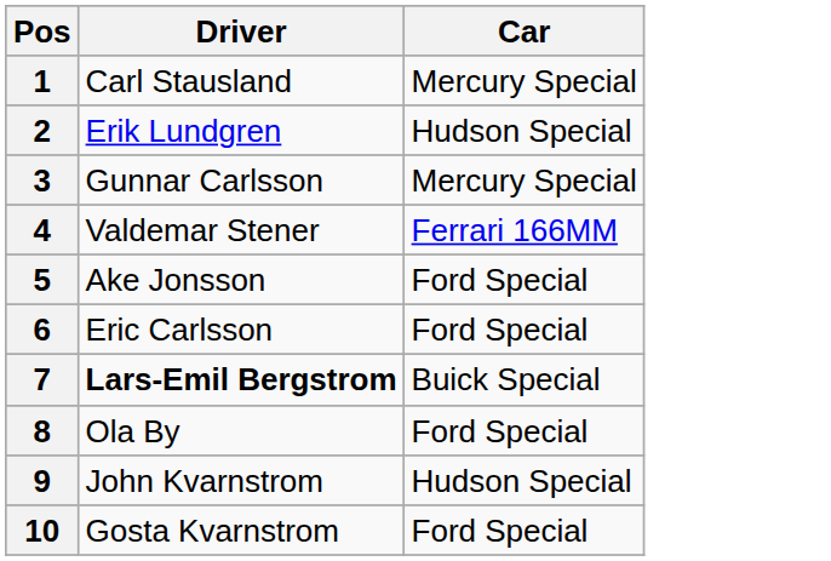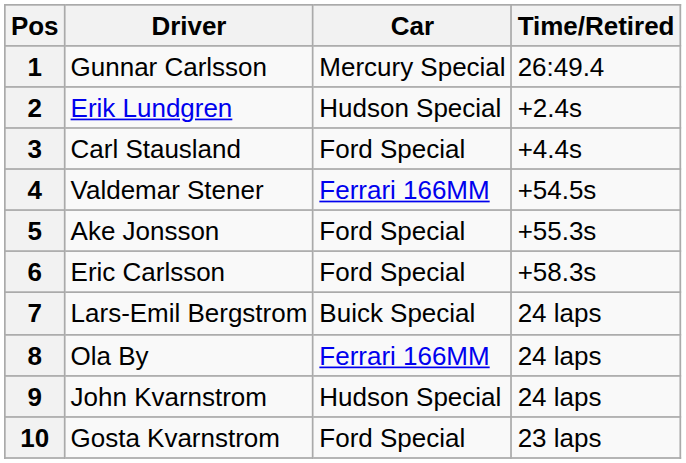 <table class="wikitable" style="font-size: 95%;">
 <tr>
 <th>Pos</th>
 <th>Driver</th>
 <th>Car</th>
+<th>Time/Retired</th>
 </tr>
 <tr>
 <th>1</th>
-<td> Carl Stausland</td>
+<td> Gunnar Carlsson</td>
 <td>Mercury Special</td>
+<td>26:49.4</td>
 </tr>
 <tr>
 <th>2</th>
 <td> <a href='#'>Erik Lundgren</a></td>
 <td>Hudson Special</td>
+<td>+2.4s</td>
 </tr>
 <tr>
 <th>3</th>
-<td> Gunnar Carlsson</td>
-<td>Mercury Special</td>
+<td> Carl Stausland</td>
+<td>Ford Special</td>
+<td>+4.4s</td>
 </tr>
 <tr>
 <th>4</th>
 <td> Valdemar Stener</td>
 <td><a href='#'>Ferrari 166MM</a></td>
+<td>+54.5s</td>
 </tr>
 <tr>
 <th>5</th>
 <td> Ake Jonsson</td>
 <td>Ford Special</td>
+<td>+55.3s</td>
 </tr>
 <tr>
 <th>6</th>
 <td> Eric Carlsson</td>
 <td>Ford Special</td>
+<td>+58.3s</td>
 </tr>
 <tr>
 <th>7</th>
-<td><strong> Lars-Emil Bergstrom</strong></td>
+<td> Lars-Emil Bergstrom</td>
 <td>Buick Special</td>
+<td>24 laps</td>
 </tr>
 <tr>
 <th>8</th>
 <td> Ola By</td>
-<td>Ford Special</td>
+<td><a href='#'>Ferrari 166MM</a></td>
+<td>24 laps</td>
 </tr>
 <tr>
 <th>9</th>
 <td> John Kvarnstrom</td>
 <td>Hudson Special</td>
+<td>24 laps</td>
 </tr>
 <tr>
 <th>10</th>
 <td> Gosta Kvarnstrom</td>
 <td>Ford Special</td>
+<td>23 laps</td>
 </tr>
 </table>
